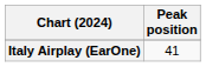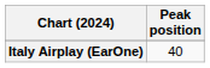 <table class="wikitable sortable plainrowheaders" style="text-align:center;">
 <tr>
 <th scope="col">Chart (2024)</th>
 <th scope="col">Peak<br>position</th>
 </tr>
 <tr>
 </tr>
 <tr>
 <th scope="row">Italy Airplay (EarOne)</th>
-<td>41</td>
+<td>40</td>
 </tr>
 </table>
